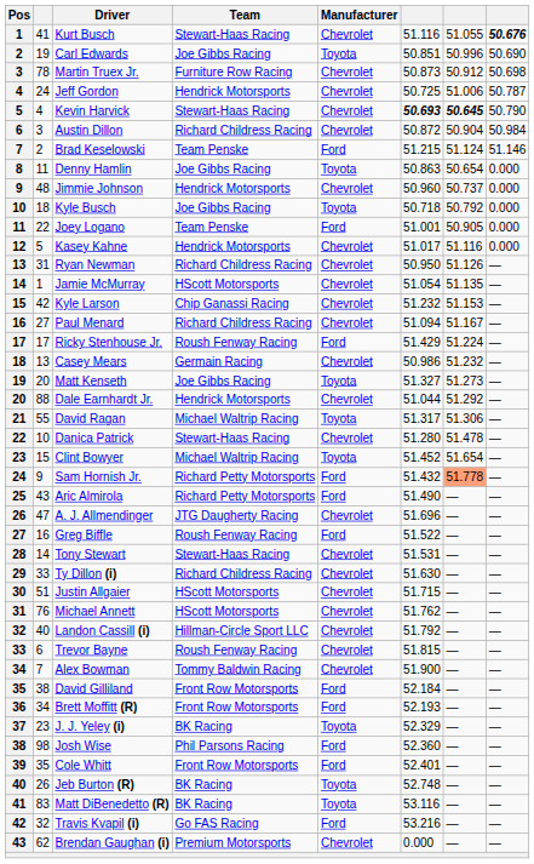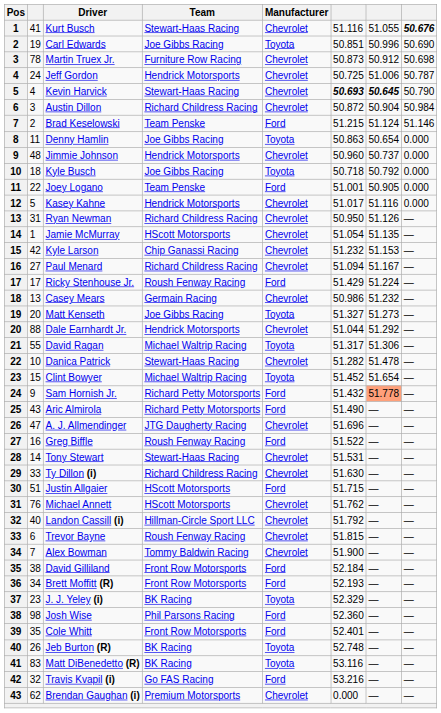 <table class="wikitable" style="font-size:95%">
 <tr>
 <th>Pos</th>
 <th></th>
 <th>Driver</th>
 <th>Team</th>
 <th>Manufacturer</th>
 <th></th>
 <th></th>
 <th></th>
 </tr>
 <tr>
 <th>1</th>
 <td>41</td>
 <td><a href='#'>Kurt Busch</a></td>
 <td><a href='#'>Stewart-Haas Racing</a></td>
 <td><a href='#'>Chevrolet</a></td>
 <td>51.116</td>
 <td>51.055</td>
 <td><strong><em>50.676</em></strong></td>
 </tr>
 <tr>
 <th>2</th>
 <td>19</td>
 <td><a href='#'>Carl Edwards</a></td>
 <td><a href='#'>Joe Gibbs Racing</a></td>
 <td><a href='#'>Toyota</a></td>
 <td>50.851</td>
 <td>50.996</td>
 <td>50.690</td>
 </tr>
 <tr>
 <th>3</th>
 <td>78</td>
 <td><a href='#'>Martin Truex Jr.</a></td>
 <td><a href='#'>Furniture Row Racing</a></td>
 <td><a href='#'>Chevrolet</a></td>
 <td>50.873</td>
 <td>50.912</td>
 <td>50.698</td>
 </tr>
 <tr>
 <th>4</th>
 <td>24</td>
 <td><a href='#'>Jeff Gordon</a></td>
 <td><a href='#'>Hendrick Motorsports</a></td>
 <td><a href='#'>Chevrolet</a></td>
 <td>50.725</td>
 <td>51.006</td>
 <td>50.787</td>
 </tr>
 <tr>
 <th>5</th>
 <td>4</td>
 <td><a href='#'>Kevin Harvick</a></td>
 <td><a href='#'>Stewart-Haas Racing</a></td>
 <td><a href='#'>Chevrolet</a></td>
 <td><strong><em>50.693</em></strong></td>
 <td><strong><em>50.645</em></strong></td>
 <td>50.790</td>
 </tr>
 <tr>
 <th>6</th>
 <td>3</td>
 <td><a href='#'>Austin Dillon</a></td>
 <td><a href='#'>Richard Childress Racing</a></td>
 <td><a href='#'>Chevrolet</a></td>
 <td>50.872</td>
 <td>50.904</td>
 <td>50.984</td>
 </tr>
 <tr>
 <th>7</th>
 <td>2</td>
 <td><a href='#'>Brad Keselowski</a></td>
 <td><a href='#'>Team Penske</a></td>
 <td><a href='#'>Ford</a></td>
 <td>51.215</td>
 <td>51.124</td>
 <td>51.146</td>
 </tr>
 <tr>
 <th>8</th>
 <td>11</td>
 <td><a href='#'>Denny Hamlin</a></td>
 <td><a href='#'>Joe Gibbs Racing</a></td>
 <td><a href='#'>Toyota</a></td>
 <td>50.863</td>
 <td>50.654</td>
 <td>0.000</td>
 </tr>
 <tr>
 <th>9</th>
 <td>48</td>
 <td><a href='#'>Jimmie Johnson</a></td>
 <td><a href='#'>Hendrick Motorsports</a></td>
 <td><a href='#'>Chevrolet</a></td>
 <td>50.960</td>
 <td>50.737</td>
 <td>0.000</td>
 </tr>
 <tr>
 <th>10</th>
 <td>18</td>
 <td><a href='#'>Kyle Busch</a></td>
 <td><a href='#'>Joe Gibbs Racing</a></td>
 <td><a href='#'>Toyota</a></td>
 <td>50.718</td>
 <td>50.792</td>
 <td>0.000</td>
 </tr>
 <tr>
 <th>11</th>
 <td>22</td>
 <td><a href='#'>Joey Logano</a></td>
 <td><a href='#'>Team Penske</a></td>
 <td><a href='#'>Ford</a></td>
 <td>51.001</td>
 <td>50.905</td>
 <td>0.000</td>
 </tr>
 <tr>
 <th>12</th>
 <td>5</td>
 <td><a href='#'>Kasey Kahne</a></td>
 <td><a href='#'>Hendrick Motorsports</a></td>
 <td><a href='#'>Chevrolet</a></td>
 <td>51.017</td>
 <td>51.116</td>
 <td>0.000</td>
 </tr>
 <tr>
 <th>13</th>
 <td>31</td>
 <td><a href='#'>Ryan Newman</a></td>
 <td><a href='#'>Richard Childress Racing</a></td>
 <td><a href='#'>Chevrolet</a></td>
 <td>50.950</td>
 <td>51.126</td>
 <td>—</td>
 </tr>
 <tr>
 <th>14</th>
 <td>1</td>
 <td><a href='#'>Jamie McMurray</a></td>
 <td><a href='#'>HScott Motorsports</a></td>
 <td><a href='#'>Chevrolet</a></td>
 <td>51.054</td>
 <td>51.135</td>
 <td>—</td>
 </tr>
 <tr>
 <th>15</th>
 <td>42</td>
 <td><a href='#'>Kyle Larson</a></td>
 <td><a href='#'>Chip Ganassi Racing</a></td>
 <td><a href='#'>Chevrolet</a></td>
 <td>51.232</td>
 <td>51.153</td>
 <td>—</td>
 </tr>
 <tr>
 <th>16</th>
 <td>27</td>
 <td><a href='#'>Paul Menard</a></td>
 <td><a href='#'>Richard Childress Racing</a></td>
 <td><a href='#'>Chevrolet</a></td>
 <td>51.094</td>
 <td>51.167</td>
 <td>—</td>
 </tr>
 <tr>
 <th>17</th>
 <td>17</td>
 <td><a href='#'>Ricky Stenhouse Jr.</a></td>
 <td><a href='#'>Roush Fenway Racing</a></td>
 <td><a href='#'>Ford</a></td>
 <td>51.429</td>
 <td>51.224</td>
 <td>—</td>
 </tr>
 <tr>
 <th>18</th>
 <td>13</td>
 <td><a href='#'>Casey Mears</a></td>
 <td><a href='#'>Germain Racing</a></td>
 <td><a href='#'>Chevrolet</a></td>
 <td>50.986</td>
 <td>51.232</td>
 <td>—</td>
 </tr>
 <tr>
 <th>19</th>
 <td>20</td>
 <td><a href='#'>Matt Kenseth</a></td>
 <td><a href='#'>Joe Gibbs Racing</a></td>
 <td><a href='#'>Toyota</a></td>
 <td>51.327</td>
 <td>51.273</td>
 <td>—</td>
 </tr>
 <tr>
 <th>20</th>
 <td>88</td>
 <td><a href='#'>Dale Earnhardt Jr.</a></td>
 <td><a href='#'>Hendrick Motorsports</a></td>
 <td><a href='#'>Chevrolet</a></td>
 <td>51.044</td>
 <td>51.292</td>
 <td>—</td>
 </tr>
 <tr>
 <th>21</th>
 <td>55</td>
 <td><a href='#'>David Ragan</a></td>
 <td><a href='#'>Michael Waltrip Racing</a></td>
 <td><a href='#'>Toyota</a></td>
 <td>51.317</td>
 <td>51.306</td>
 <td>—</td>
 </tr>
 <tr>
 <th>22</th>
 <td>10</td>
 <td><a href='#'>Danica Patrick</a></td>
 <td><a href='#'>Stewart-Haas Racing</a></td>
 <td><a href='#'>Chevrolet</a></td>
-<td>51.280</td>
+<td>51.282</td>
 <td>51.478</td>
 <td>—</td>
 </tr>
 <tr>
 <th>23</th>
 <td>15</td>
 <td><a href='#'>Clint Bowyer</a></td>
 <td><a href='#'>Michael Waltrip Racing</a></td>
 <td><a href='#'>Toyota</a></td>
 <td>51.452</td>
 <td>51.654</td>
 <td>—</td>
 </tr>
 <tr>
 <th>24</th>
 <td>9</td>
 <td><a href='#'>Sam Hornish Jr.</a></td>
 <td><a href='#'>Richard Petty Motorsports</a></td>
 <td><a href='#'>Ford</a></td>
 <td>51.432</td>
 <td style="background: lightsalmon;">51.778</td>
 <td>—</td>
 </tr>
 <tr>
 <th>25</th>
 <td>43</td>
 <td><a href='#'>Aric Almirola</a></td>
 <td><a href='#'>Richard Petty Motorsports</a></td>
 <td><a href='#'>Ford</a></td>
 <td>51.490</td>
 <td>—</td>
 <td>—</td>
 </tr>
 <tr>
 <th>26</th>
 <td>47</td>
 <td><a href='#'>A. J. Allmendinger</a></td>
 <td><a href='#'>JTG Daugherty Racing</a></td>
 <td><a href='#'>Chevrolet</a></td>
 <td>51.696</td>
 <td>—</td>
 <td>—</td>
 </tr>
 <tr>
 <th>27</th>
 <td>16</td>
 <td><a href='#'>Greg Biffle</a></td>
 <td><a href='#'>Roush Fenway Racing</a></td>
 <td><a href='#'>Ford</a></td>
 <td>51.522</td>
 <td>—</td>
 <td>—</td>
 </tr>
 <tr>
 <th>28</th>
 <td>14</td>
 <td><a href='#'>Tony Stewart</a></td>
 <td><a href='#'>Stewart-Haas Racing</a></td>
 <td><a href='#'>Chevrolet</a></td>
 <td>51.531</td>
 <td>—</td>
 <td>—</td>
 </tr>
 <tr>
 <th>29</th>
 <td>33</td>
 <td><a href='#'>Ty Dillon</a> <strong>(i)</strong></td>
 <td><a href='#'>Richard Childress Racing</a></td>
 <td><a href='#'>Chevrolet</a></td>
 <td>51.630</td>
 <td>—</td>
 <td>—</td>
 </tr>
 <tr>
 <th>30</th>
 <td>51</td>
 <td><a href='#'>Justin Allgaier</a></td>
 <td><a href='#'>HScott Motorsports</a></td>
-<td><a href='#'>Chevrolet</a></td>
+<td><a href='#'>Ford</a></td>
 <td>51.715</td>
 <td>—</td>
 <td>—</td>
 </tr>
 <tr>
 <th>31</th>
 <td>76</td>
 <td><a href='#'>Michael Annett</a></td>
 <td><a href='#'>HScott Motorsports</a></td>
 <td><a href='#'>Chevrolet</a></td>
 <td>51.762</td>
 <td>—</td>
 <td>—</td>
 </tr>
 <tr>
 <th>32</th>
 <td>40</td>
 <td><a href='#'>Landon Cassill</a> <strong>(i)</strong></td>
 <td><a href='#'>Hillman-Circle Sport LLC</a></td>
 <td><a href='#'>Chevrolet</a></td>
 <td>51.792</td>
 <td>—</td>
 <td>—</td>
 </tr>
 <tr>
 <th>33</th>
 <td>6</td>
 <td><a href='#'>Trevor Bayne</a></td>
 <td><a href='#'>Roush Fenway Racing</a></td>
 <td><a href='#'>Chevrolet</a></td>
 <td>51.815</td>
 <td>—</td>
 <td>—</td>
 </tr>
 <tr>
 <th>34</th>
 <td>7</td>
 <td><a href='#'>Alex Bowman</a></td>
 <td><a href='#'>Tommy Baldwin Racing</a></td>
 <td><a href='#'>Chevrolet</a></td>
 <td>51.900</td>
 <td>—</td>
 <td>—</td>
 </tr>
 <tr>
 <th>35</th>
 <td>38</td>
 <td><a href='#'>David Gilliland</a></td>
 <td><a href='#'>Front Row Motorsports</a></td>
 <td><a href='#'>Ford</a></td>
 <td>52.184</td>
 <td>—</td>
 <td>—</td>
 </tr>
 <tr>
 <th>36</th>
 <td>34</td>
 <td><a href='#'>Brett Moffitt</a> <strong>(R)</strong></td>
 <td><a href='#'>Front Row Motorsports</a></td>
 <td><a href='#'>Ford</a></td>
 <td>52.193</td>
 <td>—</td>
 <td>—</td>
 </tr>
 <tr>
 <th>37</th>
 <td>23</td>
 <td><a href='#'>J. J. Yeley</a> <strong>(i)</strong></td>
 <td><a href='#'>BK Racing</a></td>
 <td><a href='#'>Toyota</a></td>
 <td>52.329</td>
 <td>—</td>
 <td>—</td>
 </tr>
 <tr>
 <th>38</th>
 <td>98</td>
 <td><a href='#'>Josh Wise</a></td>
 <td><a href='#'>Phil Parsons Racing</a></td>
 <td><a href='#'>Ford</a></td>
 <td>52.360</td>
 <td>—</td>
 <td>—</td>
 </tr>
 <tr>
 <th>39</th>
 <td>35</td>
 <td><a href='#'>Cole Whitt</a></td>
 <td><a href='#'>Front Row Motorsports</a></td>
 <td><a href='#'>Ford</a></td>
 <td>52.401</td>
 <td>—</td>
 <td>—</td>
 </tr>
 <tr>
 <th>40</th>
 <td>26</td>
 <td><a href='#'>Jeb Burton</a> <strong>(R)</strong></td>
 <td><a href='#'>BK Racing</a></td>
 <td><a href='#'>Toyota</a></td>
 <td>52.748</td>
 <td>—</td>
 <td>—</td>
 </tr>
 <tr>
 <th>41</th>
 <td>83</td>
 <td><a href='#'>Matt DiBenedetto</a> <strong>(R)</strong></td>
 <td><a href='#'>BK Racing</a></td>
 <td><a href='#'>Toyota</a></td>
 <td>53.116</td>
 <td>—</td>
 <td>—</td>
 </tr>
 <tr>
 <th>42</th>
 <td>32</td>
 <td><a href='#'>Travis Kvapil</a> <strong>(i)</strong></td>
 <td><a href='#'>Go FAS Racing</a></td>
 <td><a href='#'>Ford</a></td>
 <td>53.216</td>
 <td>—</td>
 <td>—</td>
 </tr>
 <tr>
 <th>43</th>
 <td>62</td>
 <td><a href='#'>Brendan Gaughan</a> <strong>(i)</strong></td>
 <td><a href='#'>Premium Motorsports</a></td>
 <td><a href='#'>Chevrolet</a></td>
 <td>0.000</td>
 <td>—</td>
 <td>—</td>
 </tr>
 <tr>
 <th colspan="8"></th>
 </tr>
 </table>
